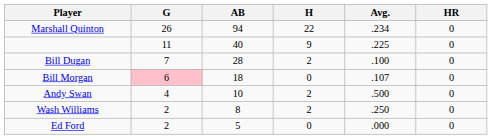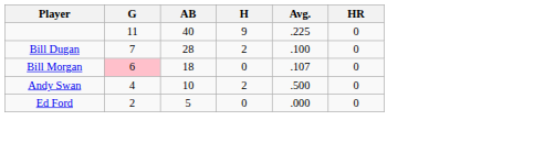 <table class="wikitable sortable">
 <tr>
 <th bgcolor="#DDDDFF" width="16%">Player</th>
 <th bgcolor="#DDDDFF" width="9%">G</th>
 <th bgcolor="#DDDDFF" width="9%">AB</th>
 <th bgcolor="#DDDDFF" width="9%">H</th>
 <th bgcolor="#DDDDFF" width="9%">Avg.</th>
 <th bgcolor="#DDDDFF" width="9%">HR</th>
-</tr>
-<tr align="center">
-<td><a href='#'>Marshall Quinton</a></td>
-<td>26</td>
-<td>94</td>
-<td>22</td>
-<td>.234</td>
-<td>0</td>
 </tr>
 <tr align=center>
 <td></td>
 <td>11</td>
 <td>40</td>
 <td>9</td>
 <td>.225</td>
 <td>0</td>
 </tr>
 <tr align="center">
 <td><a href='#'>Bill Dugan</a></td>
 <td>7</td>
 <td>28</td>
 <td>2</td>
 <td>.100</td>
 <td>0</td>
 </tr>
 <tr align=center>
 <td><a href='#'>Bill Morgan</a></td>
 <td style="background: pink;">6</td>
 <td>18</td>
 <td>0</td>
 <td>.107</td>
 <td>0</td>
 </tr>
 <tr align=center>
 <td><a href='#'>Andy Swan</a></td>
 <td>4</td>
 <td>10</td>
 <td>2</td>
 <td>.500</td>
 <td>0</td>
 </tr>
 <tr align=center>
-<td><a href='#'>Wash Williams</a></td>
-<td>2</td>
-<td>8</td>
-<td>2</td>
-<td>.250</td>
-<td>0</td>
-</tr>
-<tr align=center>
 <td><a href='#'>Ed Ford</a></td>
 <td>2</td>
 <td>5</td>
 <td>0</td>
 <td>.000</td>
 <td>0</td>
 </tr>
 </table>
